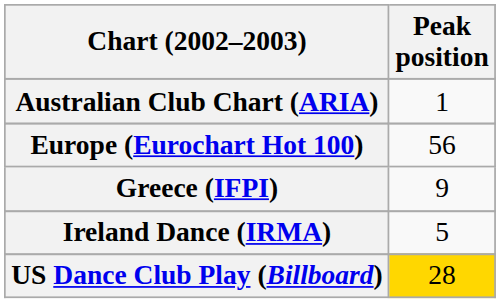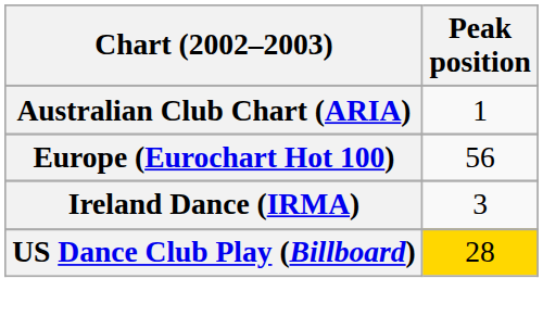 <table class="wikitable sortable plainrowheaders" style="text-align:center">
 <tr>
 <th>Chart (2002–2003)</th>
 <th>Peak<br>position</th>
 </tr>
 <tr>
 </tr>
 <tr>
 <th scope="row">Australian Club Chart (<a href='#'>ARIA</a>)</th>
 <td>1</td>
 </tr>
 <tr>
 </tr>
 <tr>
 <th scope="row">Europe (<a href='#'>Eurochart Hot 100</a>)</th>
 <td>56</td>
 </tr>
 <tr>
-<th scope="row">Greece (<a href='#'>IFPI</a>)</th>
-<td>9</td>
-</tr>
-<tr>
 </tr>
 <tr>
 <th scope="row">Ireland Dance (<a href='#'>IRMA</a>)</th>
-<td>5</td>
+<td>3</td>
 </tr>
 <tr>
 </tr>
 <tr>
 </tr>
 <tr>
 </tr>
 <tr>
 </tr>
 <tr>
 <th scope="row">US <a href='#'>Dance Club Play</a> (<em><a href='#'>Billboard</a></em>)</th>
 <td style="background: gold;">28</td>
 </tr>
 </table>
